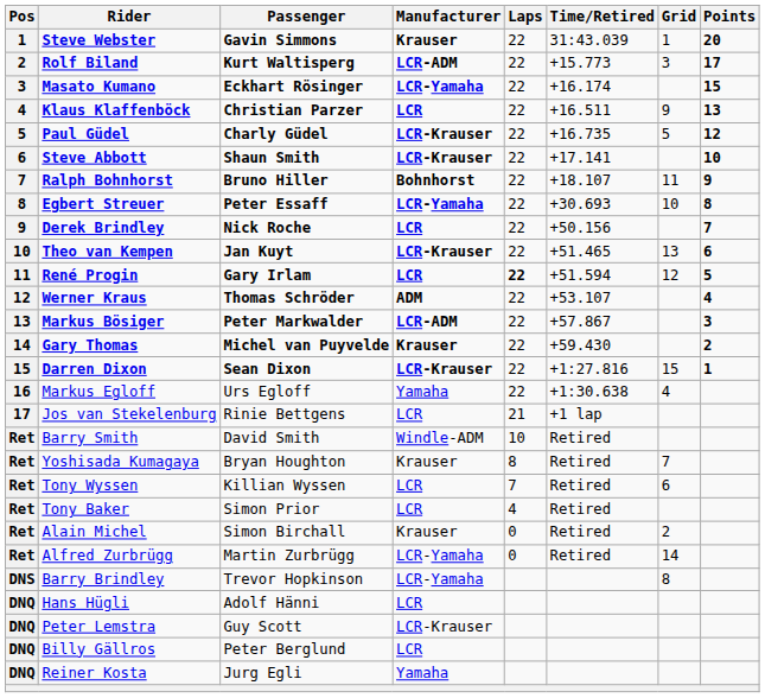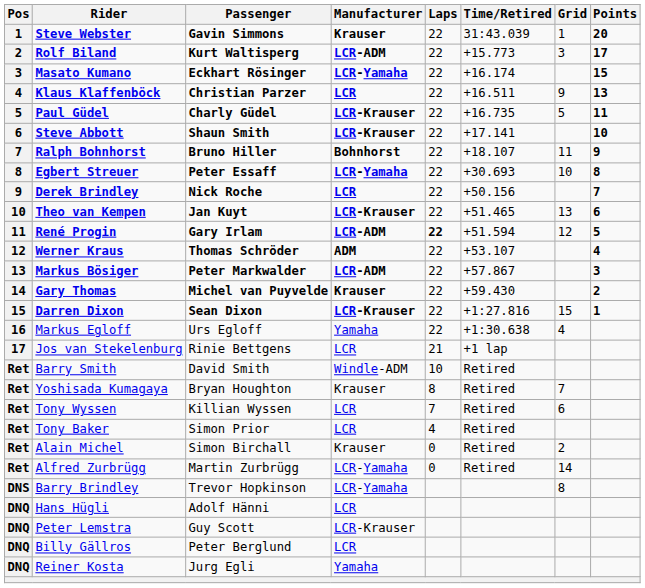 <table class="wikitable" style="font-size: 95%;">
 <tr>
 <th>Pos</th>
 <th>Rider</th>
 <th>Passenger</th>
 <th>Manufacturer</th>
 <th>Laps</th>
 <th>Time/Retired</th>
 <th>Grid</th>
 <th>Points</th>
 </tr>
 <tr>
 <th>1</th>
 <td> <strong><a href='#'>Steve Webster</a></strong></td>
 <td> <strong>Gavin Simmons</strong></td>
 <td><strong>Krauser</strong></td>
 <td>22</td>
 <td>31:43.039</td>
 <td>1</td>
 <td><strong>20</strong></td>
 </tr>
 <tr>
 <th>2</th>
 <td> <strong><a href='#'>Rolf Biland</a></strong></td>
 <td> <strong>Kurt Waltisperg</strong></td>
 <td><strong><a href='#'>LCR</a>-ADM</strong></td>
 <td>22</td>
 <td>+15.773</td>
 <td>3</td>
 <td><strong>17</strong></td>
 </tr>
 <tr>
 <th>3</th>
 <td> <strong><a href='#'>Masato Kumano</a></strong></td>
 <td> <strong>Eckhart Rösinger</strong></td>
 <td><strong><a href='#'>LCR</a>-<a href='#'>Yamaha</a></strong></td>
 <td>22</td>
 <td>+16.174</td>
 <td></td>
 <td><strong>15</strong></td>
 </tr>
 <tr>
 <th>4</th>
 <td> <strong><a href='#'>Klaus Klaffenböck</a></strong></td>
 <td> <strong>Christian Parzer</strong></td>
 <td><strong><a href='#'>LCR</a></strong></td>
 <td>22</td>
 <td>+16.511</td>
 <td>9</td>
 <td><strong>13</strong></td>
 </tr>
 <tr>
 <th>5</th>
 <td> <strong><a href='#'>Paul Güdel</a></strong></td>
 <td> <strong>Charly Güdel</strong></td>
 <td><strong><a href='#'>LCR</a>-Krauser</strong></td>
 <td>22</td>
 <td>+16.735</td>
 <td>5</td>
-<td><strong>12</strong></td>
+<td><strong>11</strong></td>
 </tr>
 <tr>
 <th>6</th>
 <td> <strong><a href='#'>Steve Abbott</a></strong></td>
 <td> <strong>Shaun Smith</strong></td>
 <td><strong><a href='#'>LCR</a>-Krauser</strong></td>
 <td>22</td>
 <td>+17.141</td>
 <td></td>
 <td><strong>10</strong></td>
 </tr>
 <tr>
 <th>7</th>
 <td> <strong><a href='#'>Ralph Bohnhorst</a></strong></td>
 <td> <strong>Bruno Hiller</strong></td>
 <td><strong>Bohnhorst</strong></td>
 <td>22</td>
 <td>+18.107</td>
 <td>11</td>
 <td><strong>9</strong></td>
 </tr>
 <tr>
 <th>8</th>
 <td> <strong><a href='#'>Egbert Streuer</a></strong></td>
 <td> <strong>Peter Essaff</strong></td>
 <td><strong><a href='#'>LCR</a>-<a href='#'>Yamaha</a></strong></td>
 <td>22</td>
 <td>+30.693</td>
 <td>10</td>
 <td><strong>8</strong></td>
 </tr>
 <tr>
 <th>9</th>
 <td> <strong><a href='#'>Derek Brindley</a></strong></td>
 <td> <strong>Nick Roche</strong></td>
 <td><strong><a href='#'>LCR</a></strong></td>
 <td>22</td>
 <td>+50.156</td>
 <td></td>
 <td><strong>7</strong></td>
 </tr>
 <tr>
 <th>10</th>
 <td> <strong><a href='#'>Theo van Kempen</a></strong></td>
 <td> <strong>Jan Kuyt</strong></td>
 <td><strong><a href='#'>LCR</a>-Krauser</strong></td>
 <td>22</td>
 <td>+51.465</td>
 <td>13</td>
 <td><strong>6</strong></td>
 </tr>
 <tr>
 <th>11</th>
 <td> <strong><a href='#'>René Progin</a></strong></td>
 <td> <strong>Gary Irlam</strong></td>
-<td><strong><a href='#'>LCR</a></strong></td>
+<td><strong><a href='#'>LCR</a>-ADM</strong></td>
 <td><strong>22</strong></td>
 <td>+51.594</td>
 <td>12</td>
 <td><strong>5</strong></td>
 </tr>
 <tr>
 <th>12</th>
 <td> <strong><a href='#'>Werner Kraus</a></strong></td>
 <td> <strong>Thomas Schröder</strong></td>
 <td><strong>ADM</strong></td>
 <td>22</td>
 <td>+53.107</td>
 <td></td>
 <td><strong>4</strong></td>
 </tr>
 <tr>
 <th>13</th>
 <td> <strong><a href='#'>Markus Bösiger</a></strong></td>
 <td> <strong>Peter Markwalder</strong></td>
 <td><strong><a href='#'>LCR</a>-ADM</strong></td>
 <td>22</td>
 <td>+57.867</td>
 <td></td>
 <td><strong>3</strong></td>
 </tr>
 <tr>
 <th>14</th>
 <td> <strong><a href='#'>Gary Thomas</a></strong></td>
 <td> <strong>Michel van Puyvelde</strong></td>
 <td><strong>Krauser</strong></td>
 <td>22</td>
 <td>+59.430</td>
 <td></td>
 <td><strong>2</strong></td>
 </tr>
 <tr>
 <th>15</th>
 <td> <strong><a href='#'>Darren Dixon</a></strong></td>
 <td> <strong>Sean Dixon</strong></td>
 <td><strong><a href='#'>LCR</a>-Krauser</strong></td>
 <td>22</td>
 <td>+1:27.816</td>
 <td>15</td>
 <td><strong>1</strong></td>
 </tr>
 <tr>
 <th>16</th>
 <td> <a href='#'>Markus Egloff</a></td>
 <td> Urs Egloff</td>
 <td><a href='#'>Yamaha</a></td>
 <td>22</td>
 <td>+1:30.638</td>
 <td>4</td>
 <td></td>
 </tr>
 <tr>
 <th>17</th>
 <td> <a href='#'>Jos van Stekelenburg</a></td>
 <td> Rinie Bettgens</td>
 <td><a href='#'>LCR</a></td>
 <td>21</td>
 <td>+1 lap</td>
 <td></td>
 <td></td>
 </tr>
 <tr>
 <th>Ret</th>
 <td> <a href='#'>Barry Smith</a></td>
 <td> David Smith</td>
 <td><a href='#'>Windle</a>-ADM</td>
 <td>10</td>
 <td>Retired</td>
 <td></td>
 <td></td>
 </tr>
 <tr>
 <th>Ret</th>
 <td> <a href='#'>Yoshisada Kumagaya</a></td>
 <td> Bryan Houghton</td>
 <td>Krauser</td>
 <td>8</td>
 <td>Retired</td>
 <td>7</td>
 <td></td>
 </tr>
 <tr>
 <th>Ret</th>
 <td> <a href='#'>Tony Wyssen</a></td>
 <td> Killian Wyssen</td>
 <td><a href='#'>LCR</a></td>
 <td>7</td>
 <td>Retired</td>
 <td>6</td>
 <td></td>
 </tr>
 <tr>
 <th>Ret</th>
 <td> <a href='#'>Tony Baker</a></td>
 <td> Simon Prior</td>
 <td><a href='#'>LCR</a></td>
 <td>4</td>
 <td>Retired</td>
 <td></td>
 <td></td>
 </tr>
 <tr>
 <th>Ret</th>
 <td> <a href='#'>Alain Michel</a></td>
 <td> Simon Birchall</td>
 <td>Krauser</td>
 <td>0</td>
 <td>Retired</td>
 <td>2</td>
 <td></td>
 </tr>
 <tr>
 <th>Ret</th>
 <td> <a href='#'>Alfred Zurbrügg</a></td>
 <td> Martin Zurbrügg</td>
 <td><a href='#'>LCR</a>-<a href='#'>Yamaha</a></td>
 <td>0</td>
 <td>Retired</td>
 <td>14</td>
 <td></td>
 </tr>
 <tr>
 <th>DNS</th>
 <td> <a href='#'>Barry Brindley</a></td>
 <td> Trevor Hopkinson</td>
 <td><a href='#'>LCR</a>-<a href='#'>Yamaha</a></td>
 <td></td>
 <td></td>
 <td>8</td>
 <td></td>
 </tr>
 <tr>
 <th>DNQ</th>
 <td> <a href='#'>Hans Hügli</a></td>
 <td> Adolf Hänni</td>
 <td><a href='#'>LCR</a></td>
 <td></td>
 <td></td>
 <td></td>
 <td></td>
 </tr>
 <tr>
 <th>DNQ</th>
 <td> <a href='#'>Peter Lemstra</a></td>
 <td> Guy Scott</td>
 <td><a href='#'>LCR</a>-Krauser</td>
 <td></td>
 <td></td>
 <td></td>
 <td></td>
 </tr>
 <tr>
 <th>DNQ</th>
 <td> <a href='#'>Billy Gällros</a></td>
 <td> Peter Berglund</td>
 <td><a href='#'>LCR</a></td>
 <td></td>
 <td></td>
 <td></td>
 <td></td>
 </tr>
 <tr>
 <th>DNQ</th>
 <td> <a href='#'>Reiner Kosta</a></td>
 <td> Jurg Egli</td>
 <td><a href='#'>Yamaha</a></td>
 <td></td>
 <td></td>
 <td></td>
 <td></td>
 </tr>
 <tr>
 <th colspan=8></th>
 </tr>
 </table>
